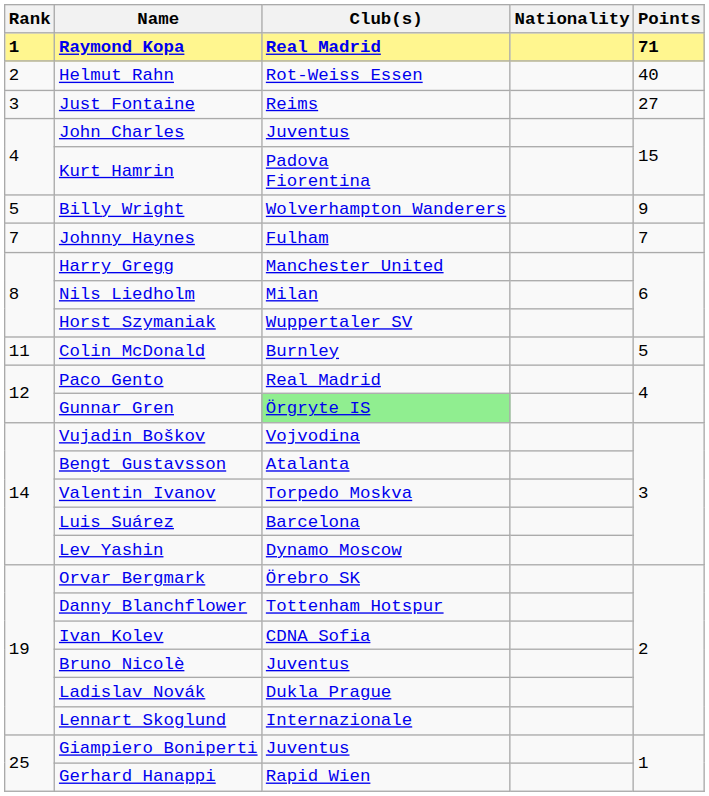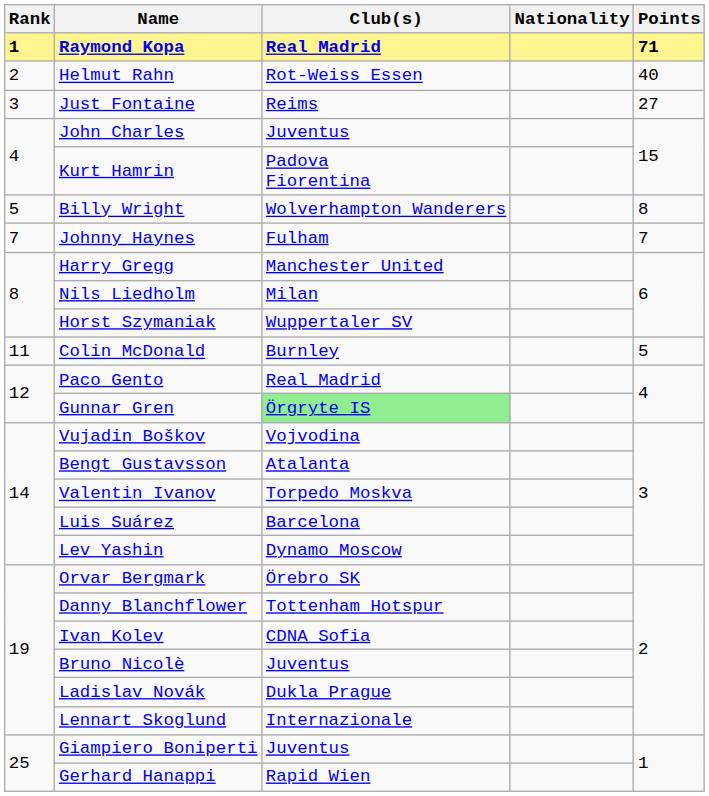 <table class="wikitable">
 <tr>
 <th>Rank</th>
 <th>Name</th>
 <th>Club(s)</th>
 <th>Nationality</th>
 <th>Points</th>
 </tr>
 <tr style="background-color: #FFF68F; font-weight: bold;">
 <td>1</td>
 <td><a href='#'>Raymond Kopa</a></td>
 <td> <a href='#'>Real Madrid</a></td>
 <td></td>
 <td>71</td>
 </tr>
 <tr>
 <td>2</td>
 <td><a href='#'>Helmut Rahn</a></td>
 <td> <a href='#'>Rot-Weiss Essen</a></td>
 <td></td>
 <td>40</td>
 </tr>
 <tr>
 <td>3</td>
 <td><a href='#'>Just Fontaine</a></td>
 <td> <a href='#'>Reims</a></td>
 <td></td>
 <td>27</td>
 </tr>
 <tr>
 <td rowspan="2">4</td>
 <td><a href='#'>John Charles</a></td>
 <td> <a href='#'>Juventus</a></td>
 <td></td>
 <td rowspan="2">15</td>
 </tr>
 <tr>
 <td><a href='#'>Kurt Hamrin</a></td>
 <td> <a href='#'>Padova</a><br> <a href='#'>Fiorentina</a></td>
 <td></td>
 </tr>
 <tr>
 <td>5</td>
 <td><a href='#'>Billy Wright</a></td>
 <td> <a href='#'>Wolverhampton Wanderers</a></td>
 <td></td>
-<td>9</td>
+<td>8</td>
 </tr>
 <tr>
 <td>7</td>
 <td><a href='#'>Johnny Haynes</a></td>
 <td> <a href='#'>Fulham</a></td>
 <td></td>
 <td>7</td>
 </tr>
 <tr>
 <td rowspan="3">8</td>
 <td><a href='#'>Harry Gregg</a></td>
 <td> <a href='#'>Manchester United</a></td>
 <td></td>
 <td rowspan="3">6</td>
 </tr>
 <tr>
 <td><a href='#'>Nils Liedholm</a></td>
 <td> <a href='#'>Milan</a></td>
 <td></td>
 </tr>
 <tr>
 <td><a href='#'>Horst Szymaniak</a></td>
 <td> <a href='#'>Wuppertaler SV</a></td>
 <td></td>
 </tr>
 <tr>
 <td>11</td>
 <td><a href='#'>Colin McDonald</a></td>
 <td> <a href='#'>Burnley</a></td>
 <td></td>
 <td>5</td>
 </tr>
 <tr>
 <td rowspan="2">12</td>
 <td><a href='#'>Paco Gento</a></td>
 <td> <a href='#'>Real Madrid</a></td>
 <td></td>
 <td rowspan="2">4</td>
 </tr>
 <tr>
 <td><a href='#'>Gunnar Gren</a></td>
 <td style="background: lightgreen;"> <a href='#'>Örgryte IS</a></td>
 <td></td>
 </tr>
 <tr>
 <td rowspan="5">14</td>
 <td><a href='#'>Vujadin Boškov</a></td>
 <td> <a href='#'>Vojvodina</a></td>
 <td></td>
 <td rowspan="5">3</td>
 </tr>
 <tr>
 <td><a href='#'>Bengt Gustavsson</a></td>
 <td> <a href='#'>Atalanta</a></td>
 <td></td>
 </tr>
 <tr>
 <td><a href='#'>Valentin Ivanov</a></td>
 <td> <a href='#'>Torpedo Moskva</a></td>
 <td></td>
 </tr>
 <tr>
 <td><a href='#'>Luis Suárez</a></td>
 <td> <a href='#'>Barcelona</a></td>
 <td></td>
 </tr>
 <tr>
 <td><a href='#'>Lev Yashin</a></td>
 <td> <a href='#'>Dynamo Moscow</a></td>
 <td></td>
 </tr>
 <tr>
 <td rowspan="6">19</td>
 <td><a href='#'>Orvar Bergmark</a></td>
 <td> <a href='#'>Örebro SK</a></td>
 <td></td>
 <td rowspan="6">2</td>
 </tr>
 <tr>
 <td><a href='#'>Danny Blanchflower</a></td>
 <td> <a href='#'>Tottenham Hotspur</a></td>
 <td></td>
 </tr>
 <tr>
 <td><a href='#'>Ivan Kolev</a></td>
 <td> <a href='#'>CDNA Sofia</a></td>
 <td></td>
 </tr>
 <tr>
 <td><a href='#'>Bruno Nicolè</a></td>
 <td> <a href='#'>Juventus</a></td>
 <td></td>
 </tr>
 <tr>
 <td><a href='#'>Ladislav Novák</a></td>
 <td> <a href='#'>Dukla Prague</a></td>
 <td></td>
 </tr>
 <tr>
 <td><a href='#'>Lennart Skoglund</a></td>
 <td> <a href='#'>Internazionale</a></td>
 <td></td>
 </tr>
 <tr>
 <td rowspan="2">25</td>
 <td><a href='#'>Giampiero Boniperti</a></td>
 <td> <a href='#'>Juventus</a></td>
 <td></td>
 <td rowspan="2">1</td>
 </tr>
 <tr>
 <td><a href='#'>Gerhard Hanappi</a></td>
 <td> <a href='#'>Rapid Wien</a></td>
 <td></td>
 </tr>
 </table>
